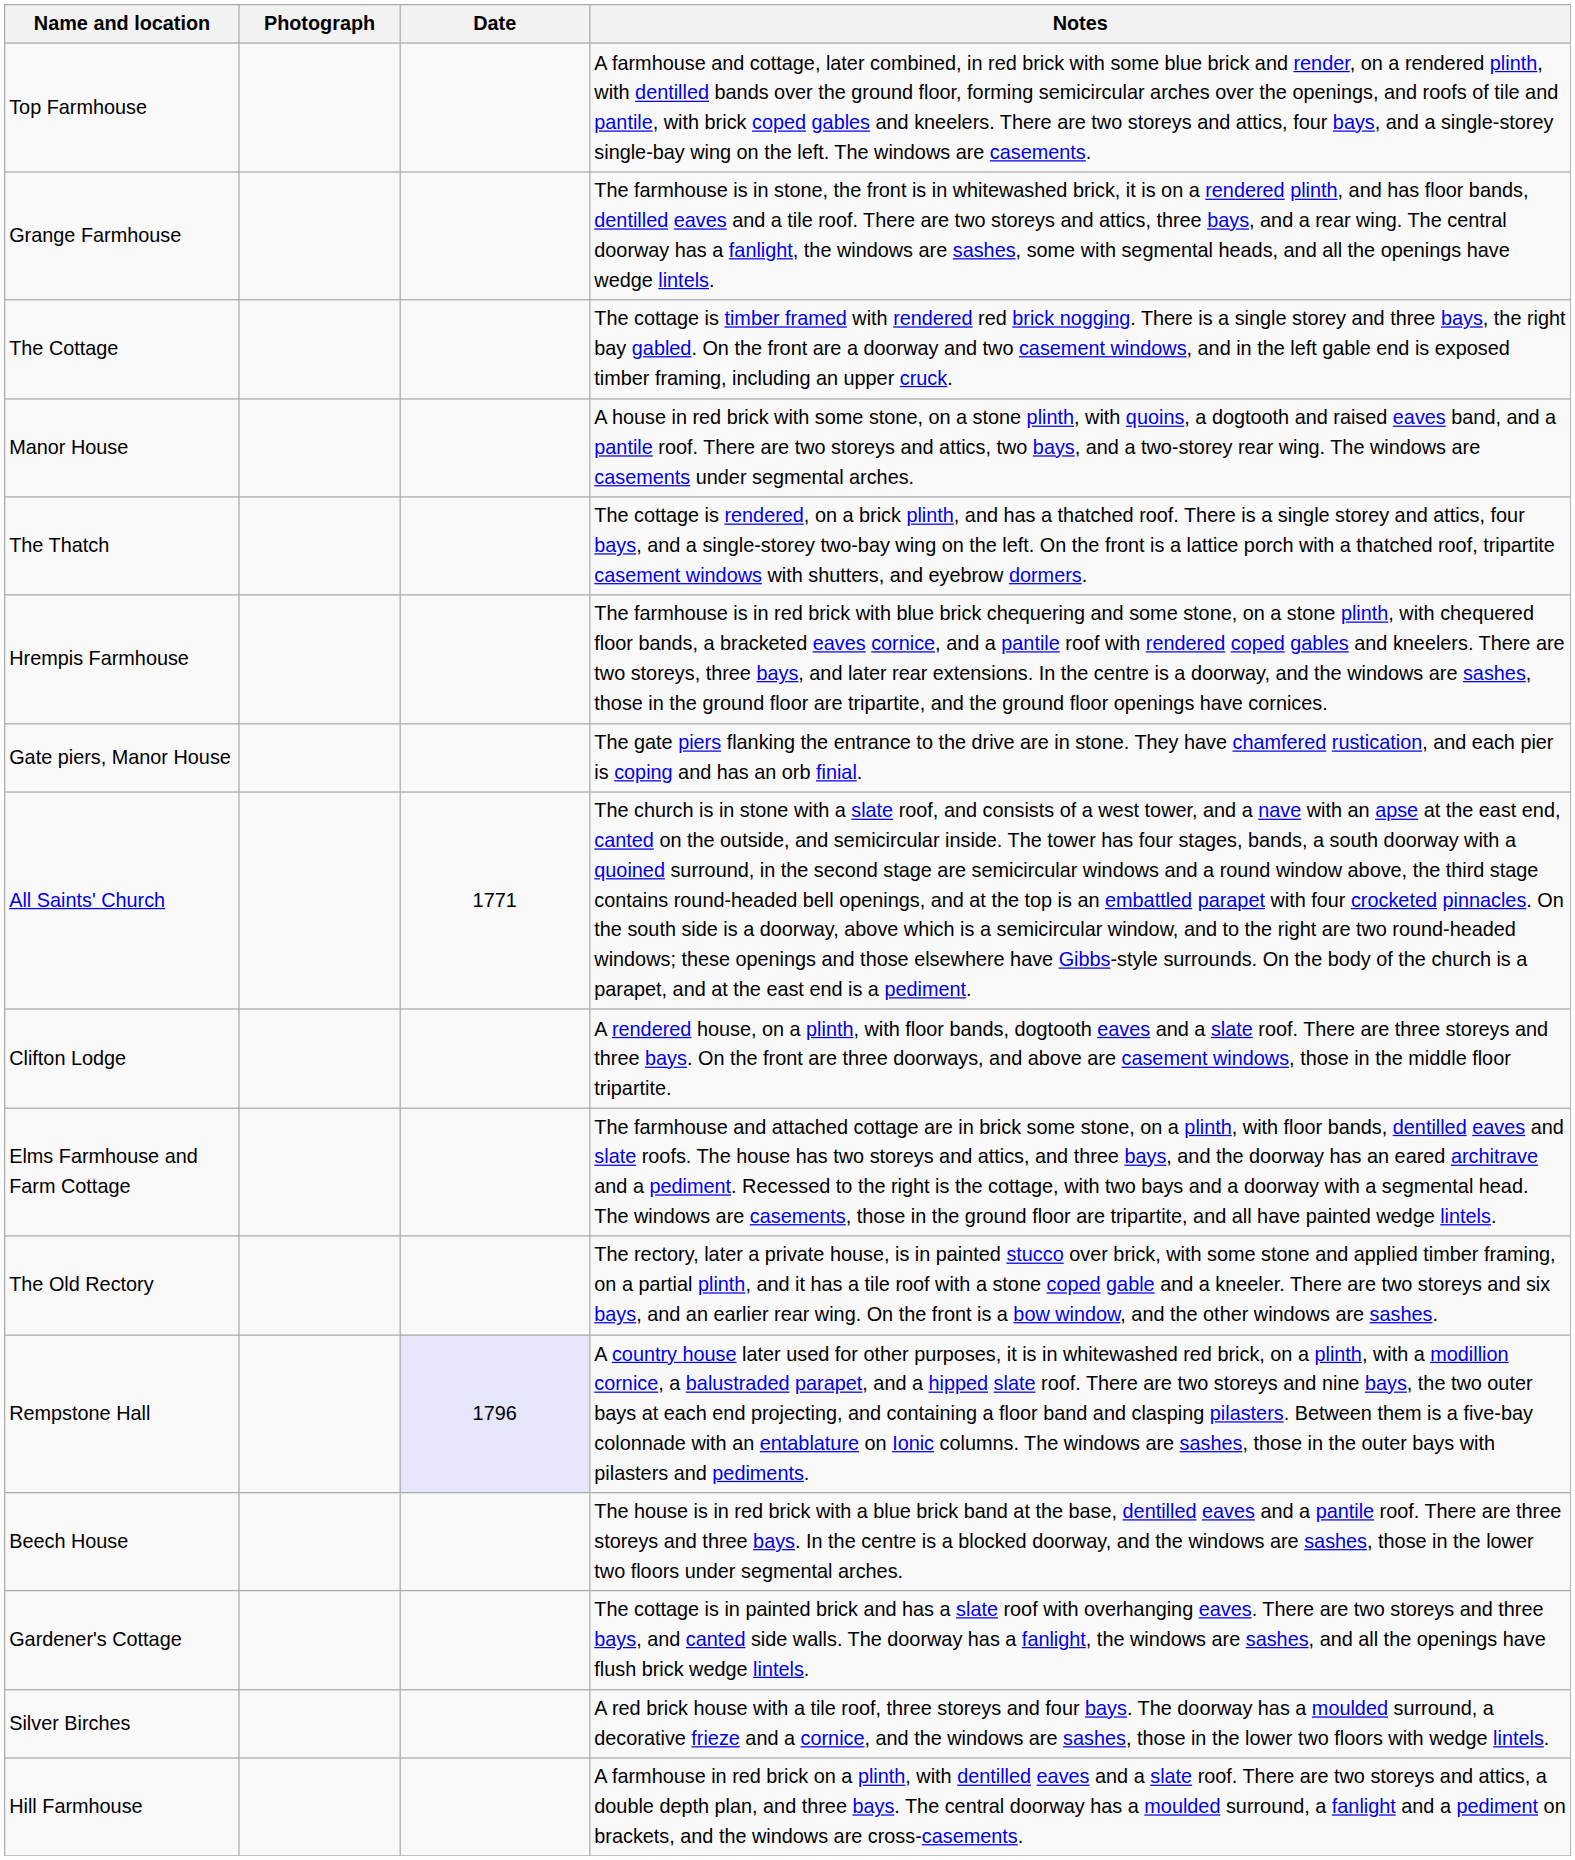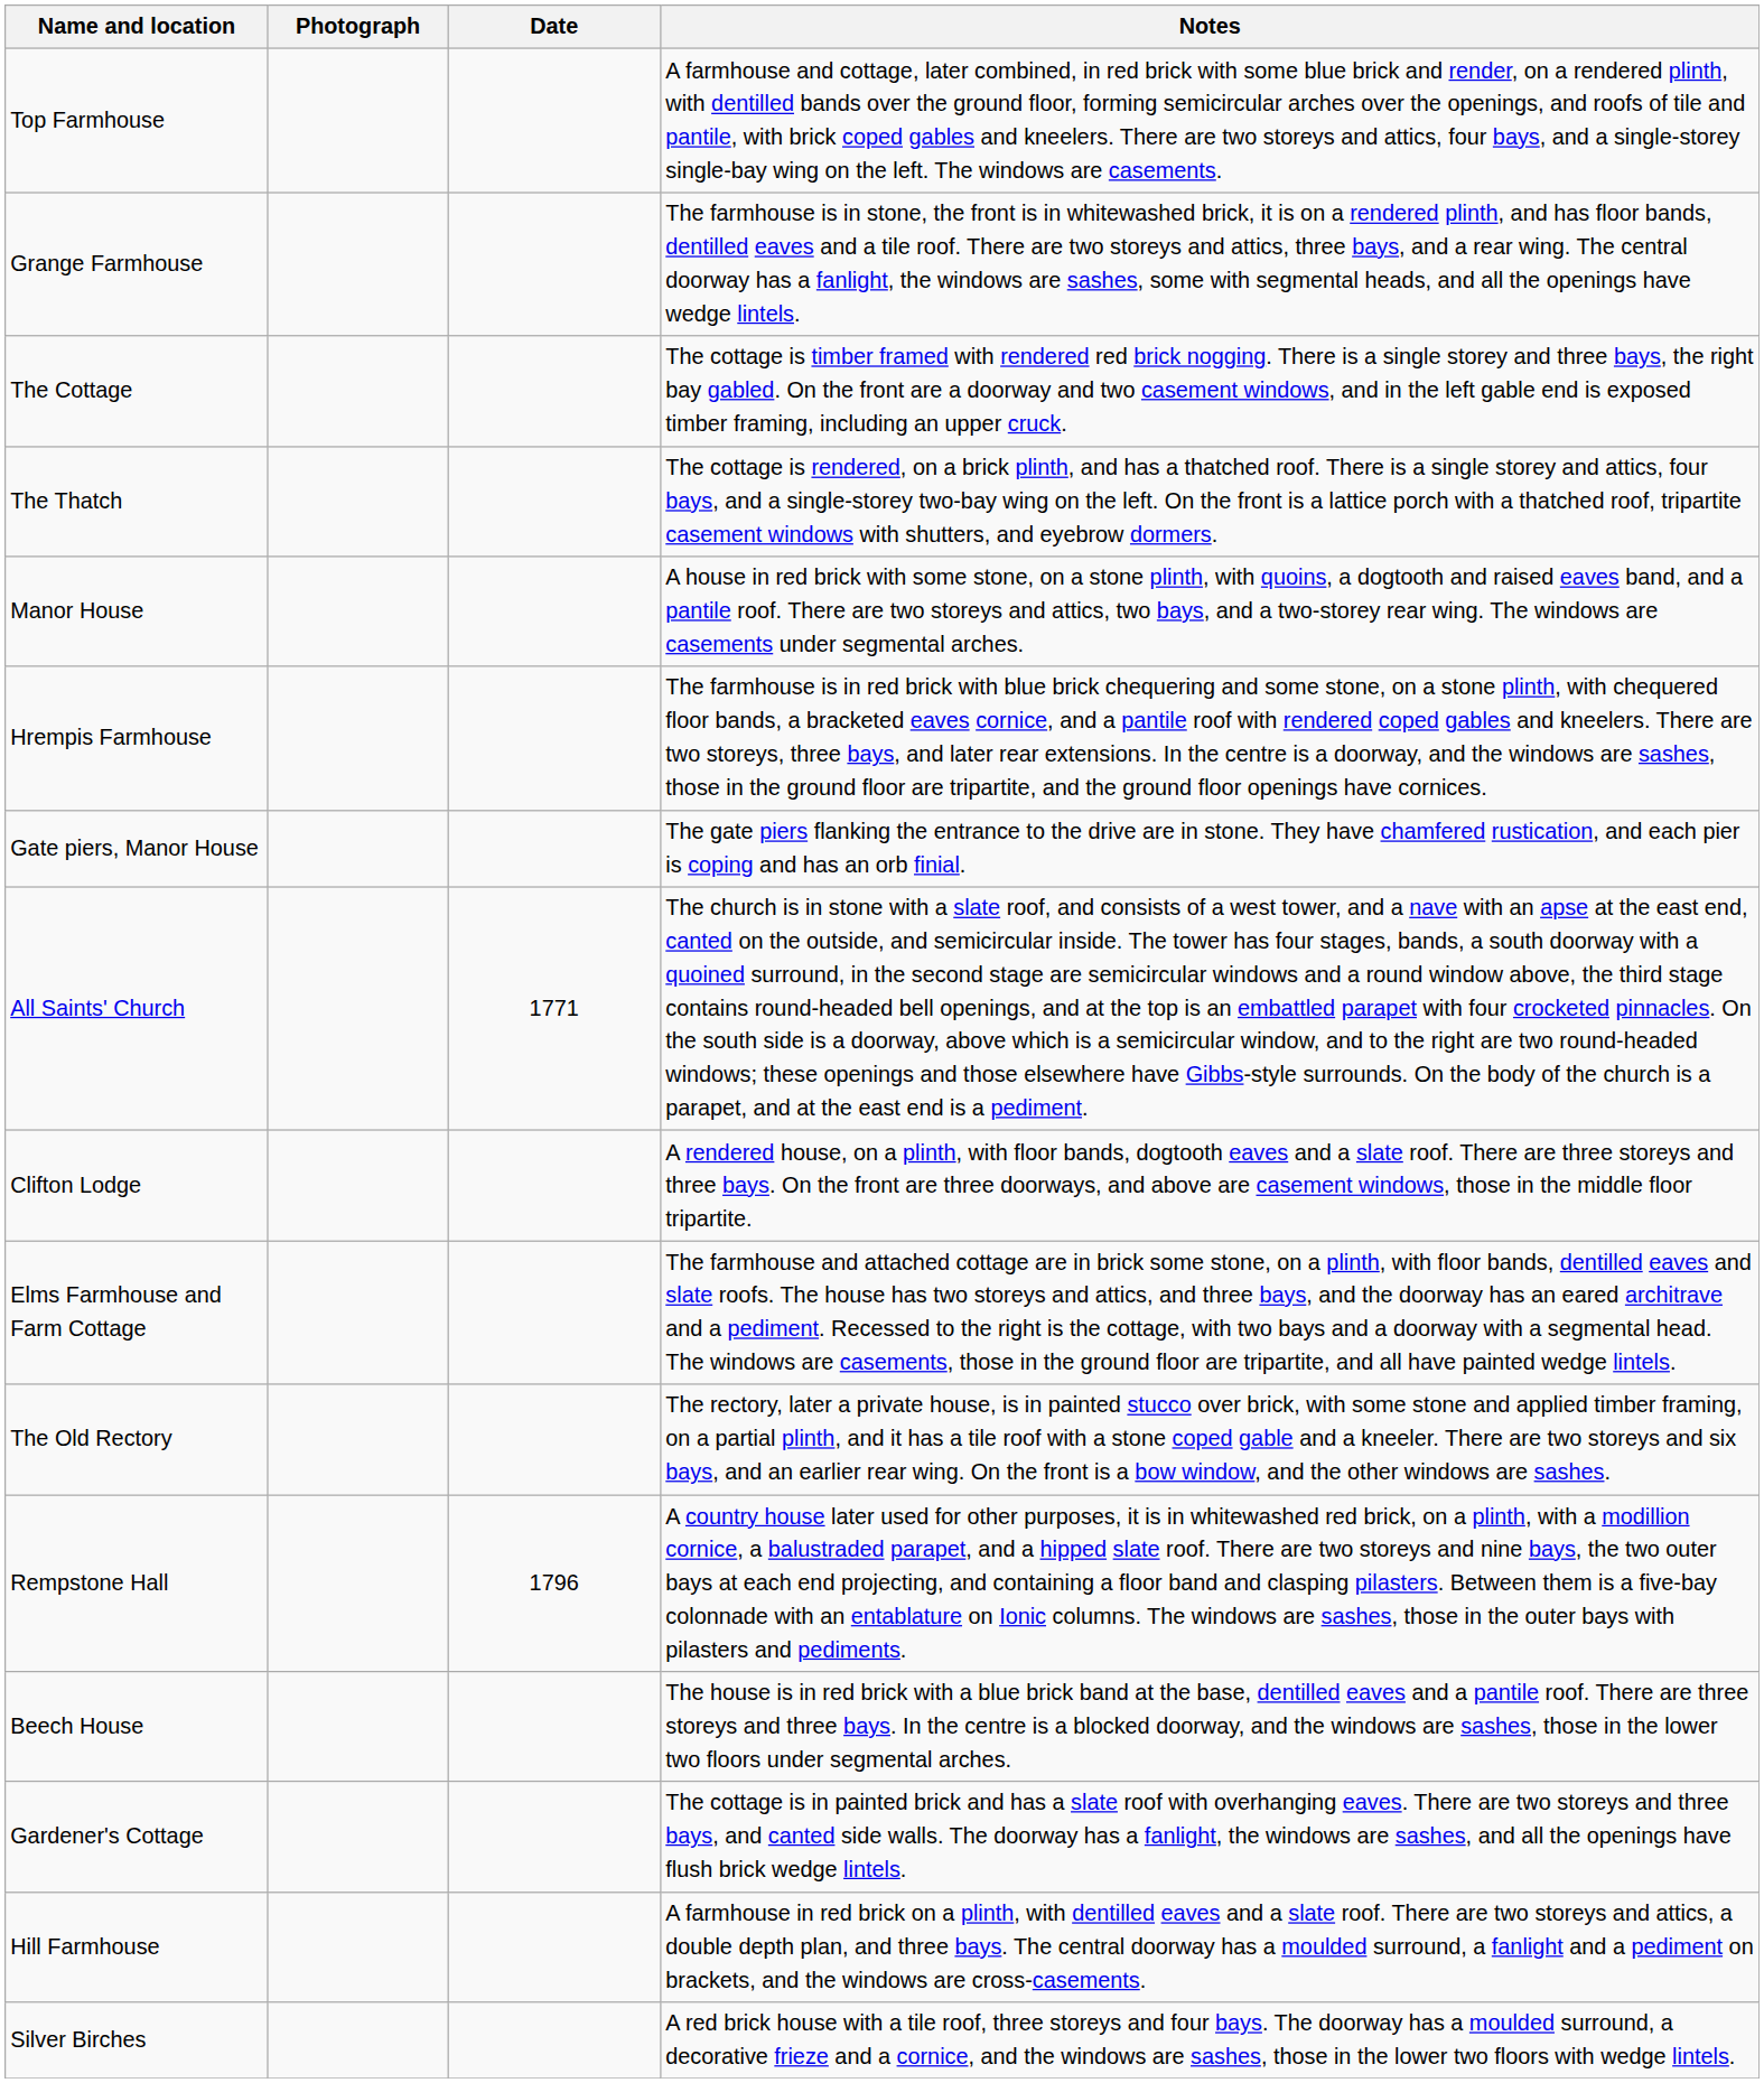 <table class="wikitable sortable plainrowheaders" style="width:100%; border:0px; text-align:left; line-height:150%">
 <tr>
 <th scope="col"  style="width:150px">Name and location</th>
 <th scope="col"  style="width:100px" class="unsortable">Photograph</th>
 <th scope="col"  style="width:120px">Date</th>
 <th scope="col"  style="width:650px" class="unsortable">Notes</th>
 </tr>
 <tr>
 <td>Top Farmhouse<br><small></small></td>
 <td></td>
 <td align="center"></td>
 <td>A farmhouse and cottage, later combined, in red brick with some blue brick and <a href='#'>render</a>, on a rendered <a href='#'>plinth</a>, with <a href='#'>dentilled</a> bands over the ground floor, forming semicircular arches over the openings, and roofs of tile and <a href='#'>pantile</a>, with brick <a href='#'>coped</a> <a href='#'>gables</a> and kneelers.  There are two storeys and attics, four <a href='#'>bays</a>, and a single-storey single-bay wing on the left.  The windows are <a href='#'>casements</a>.</td>
 </tr>
 <tr>
 <td>Grange Farmhouse<br><small></small></td>
 <td></td>
 <td align="center"></td>
 <td>The farmhouse is in stone, the front is in whitewashed brick, it is on a <a href='#'>rendered</a> <a href='#'>plinth</a>, and has floor bands, <a href='#'>dentilled</a> <a href='#'>eaves</a> and a tile roof.  There are two storeys and attics, three <a href='#'>bays</a>, and a rear wing.  The central doorway has a <a href='#'>fanlight</a>, the windows are <a href='#'>sashes</a>, some with segmental heads, and all the openings have wedge <a href='#'>lintels</a>.</td>
 </tr>
 <tr>
 <td>The Cottage<br><small></small></td>
 <td></td>
 <td align="center"></td>
 <td>The cottage is <a href='#'>timber framed</a> with <a href='#'>rendered</a> red <a href='#'>brick nogging</a>.  There is a single storey and three <a href='#'>bays</a>, the right bay <a href='#'>gabled</a>.  On the front are a doorway and two <a href='#'>casement windows</a>, and in the left gable end is exposed timber framing, including an upper <a href='#'>cruck</a>.</td>
 </tr>
 <tr>
+<td>The Thatch<br><small></small></td>
+<td></td>
+<td align="center"></td>
+<td>The cottage is <a href='#'>rendered</a>, on a brick <a href='#'>plinth</a>, and has a thatched roof.  There is a single storey and attics, four <a href='#'>bays</a>, and a single-storey two-bay wing on the left.  On the front is a lattice porch with a thatched roof, tripartite <a href='#'>casement windows</a> with shutters, and eyebrow <a href='#'>dormers</a>.</td>
+</tr>
+<tr>
 <td>Manor House<br><small></small></td>
 <td></td>
 <td align="center"></td>
 <td>A house in red brick with some stone, on a stone <a href='#'>plinth</a>, with <a href='#'>quoins</a>, a dogtooth and raised <a href='#'>eaves</a> band, and a <a href='#'>pantile</a> roof.  There are two storeys and attics, two <a href='#'>bays</a>, and a two-storey rear wing.  The windows are <a href='#'>casements</a> under segmental arches.</td>
-</tr>
-<tr>
-<td>The Thatch<br><small></small></td>
-<td></td>
-<td align="center"></td>
-<td>The cottage is <a href='#'>rendered</a>, on a brick <a href='#'>plinth</a>, and has a thatched roof.  There is a single storey and attics, four <a href='#'>bays</a>, and a single-storey two-bay wing on the left.  On the front is a lattice porch with a thatched roof, tripartite <a href='#'>casement windows</a> with shutters, and eyebrow <a href='#'>dormers</a>.</td>
 </tr>
 <tr>
 <td>Hrempis Farmhouse<br><small></small></td>
 <td></td>
 <td align="center"></td>
 <td>The farmhouse is in red brick with blue brick chequering and some stone, on a stone <a href='#'>plinth</a>, with chequered floor bands, a bracketed <a href='#'>eaves</a> <a href='#'>cornice</a>, and a <a href='#'>pantile</a> roof with <a href='#'>rendered</a> <a href='#'>coped</a> <a href='#'>gables</a> and kneelers.  There are two storeys, three <a href='#'>bays</a>, and later rear extensions.  In the centre is a doorway, and the windows are <a href='#'>sashes</a>, those in the ground floor are tripartite, and the ground floor openings have cornices.</td>
 </tr>
 <tr>
 <td>Gate piers, Manor House<br><small></small></td>
 <td></td>
 <td align="center"></td>
 <td>The gate <a href='#'>piers</a> flanking the entrance to the drive are in stone.  They have <a href='#'>chamfered</a> <a href='#'>rustication</a>, and each pier is <a href='#'>coping</a> and has an orb <a href='#'>finial</a>.</td>
 </tr>
 <tr>
 <td><a href='#'>All Saints' Church</a><br><small></small></td>
 <td></td>
 <td align="center">1771</td>
 <td>The church is in stone with a <a href='#'>slate</a> roof, and consists of a west tower, and a <a href='#'>nave</a> with an <a href='#'>apse</a> at the east end, <a href='#'>canted</a> on the outside, and semicircular inside.  The tower has four stages, bands, a south doorway with a <a href='#'>quoined</a> surround, in the second stage are semicircular windows and a round window above, the third stage contains round-headed bell openings, and at the top is an <a href='#'>embattled</a> <a href='#'>parapet</a> with four <a href='#'>crocketed</a> <a href='#'>pinnacles</a>.  On the south side is a doorway, above which is a semicircular window, and to the right are two round-headed windows; these openings and those elsewhere have <a href='#'>Gibbs</a>-style surrounds.  On the body of the church is a parapet, and at the east end is a <a href='#'>pediment</a>.</td>
 </tr>
 <tr>
 <td>Clifton Lodge<br><small></small></td>
 <td></td>
 <td align="center"></td>
 <td>A <a href='#'>rendered</a> house, on a <a href='#'>plinth</a>, with floor bands, dogtooth <a href='#'>eaves</a> and a <a href='#'>slate</a> roof.  There are three storeys and three <a href='#'>bays</a>.  On the front are three doorways, and above are <a href='#'>casement windows</a>, those in the middle floor tripartite.</td>
 </tr>
 <tr>
 <td>Elms Farmhouse and Farm Cottage<br><small></small></td>
 <td></td>
 <td align="center"></td>
 <td>The farmhouse and attached cottage are in brick some stone, on a <a href='#'>plinth</a>, with floor bands, <a href='#'>dentilled</a> <a href='#'>eaves</a> and <a href='#'>slate</a> roofs.  The house has two storeys and attics, and three <a href='#'>bays</a>, and the doorway has an eared <a href='#'>architrave</a> and a <a href='#'>pediment</a>.   Recessed to the right is the cottage, with two bays and a doorway with a segmental head.  The windows are <a href='#'>casements</a>, those in the ground floor are tripartite, and all have painted wedge <a href='#'>lintels</a>.</td>
 </tr>
 <tr>
 <td>The Old Rectory<br><small></small></td>
 <td></td>
 <td align="center"></td>
 <td>The rectory, later a private house, is in painted <a href='#'>stucco</a> over brick, with some stone and applied timber framing, on a partial <a href='#'>plinth</a>, and it has a tile roof with a stone <a href='#'>coped</a> <a href='#'>gable</a> and a kneeler.  There are two storeys and six <a href='#'>bays</a>, and an earlier rear wing.  On the front is a <a href='#'>bow window</a>, and the other windows are <a href='#'>sashes</a>.</td>
 </tr>
 <tr>
 <td>Rempstone Hall<br><small></small></td>
 <td></td>
-<td align="center" style="background: lavender;">1796</td>
+<td align="center">1796</td>
 <td>A <a href='#'>country house</a> later used for other purposes, it is in whitewashed red brick, on a <a href='#'>plinth</a>, with a <a href='#'>modillion</a> <a href='#'>cornice</a>, a <a href='#'>balustraded</a> <a href='#'>parapet</a>, and a <a href='#'>hipped</a> <a href='#'>slate</a> roof.  There are two storeys and nine <a href='#'>bays</a>, the two outer bays at each end projecting, and containing a floor band and clasping <a href='#'>pilasters</a>.  Between them is a five-bay colonnade with an <a href='#'>entablature</a> on <a href='#'>Ionic</a> columns.  The windows are <a href='#'>sashes</a>, those in the outer bays with pilasters and <a href='#'>pediments</a>.</td>
 </tr>
 <tr>
 <td>Beech House<br><small></small></td>
 <td></td>
 <td align="center"></td>
 <td>The house is in red brick with a blue brick band at the base, <a href='#'>dentilled</a> <a href='#'>eaves</a> and a <a href='#'>pantile</a> roof.  There are three storeys and three <a href='#'>bays</a>.  In the centre is a blocked doorway, and the windows are <a href='#'>sashes</a>, those in the lower two floors under segmental arches.</td>
 </tr>
 <tr>
 <td>Gardener's Cottage<br><small></small></td>
 <td></td>
 <td align="center"></td>
 <td>The cottage is in painted brick and has a <a href='#'>slate</a> roof with overhanging <a href='#'>eaves</a>. There are two storeys and three <a href='#'>bays</a>, and <a href='#'>canted</a> side walls. The doorway has a <a href='#'>fanlight</a>, the windows are <a href='#'>sashes</a>, and all the openings have flush brick wedge <a href='#'>lintels</a>.</td>
 </tr>
 <tr>
+<td>Hill Farmhouse<br><small></small></td>
+<td></td>
+<td align="center"></td>
+<td>A farmhouse in red brick on a <a href='#'>plinth</a>, with <a href='#'>dentilled</a> <a href='#'>eaves</a> and a <a href='#'>slate</a> roof.  There are two storeys and attics, a double depth plan, and three <a href='#'>bays</a>.  The central doorway has a <a href='#'>moulded</a> surround, a <a href='#'>fanlight</a> and a <a href='#'>pediment</a> on brackets, and the windows are cross-<a href='#'>casements</a>.</td>
+</tr>
+<tr>
 <td>Silver Birches<br><small></small></td>
 <td></td>
 <td align="center"></td>
 <td>A red brick house with a tile roof, three storeys and four <a href='#'>bays</a>.  The doorway has a <a href='#'>moulded</a> surround, a decorative <a href='#'>frieze</a> and a <a href='#'>cornice</a>, and the windows are <a href='#'>sashes</a>, those in the lower two floors with wedge <a href='#'>lintels</a>.</td>
 </tr>
 <tr>
-<td>Hill Farmhouse<br><small></small></td>
-<td></td>
-<td align="center"></td>
-<td>A farmhouse in red brick on a <a href='#'>plinth</a>, with <a href='#'>dentilled</a> <a href='#'>eaves</a> and a <a href='#'>slate</a> roof.  There are two storeys and attics, a double depth plan, and three <a href='#'>bays</a>.  The central doorway has a <a href='#'>moulded</a> surround, a <a href='#'>fanlight</a> and a <a href='#'>pediment</a> on brackets, and the windows are cross-<a href='#'>casements</a>.</td>
-</tr>
-<tr>
 </tr>
 </table>
